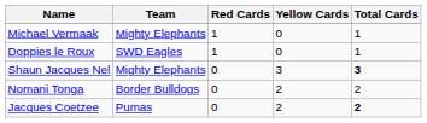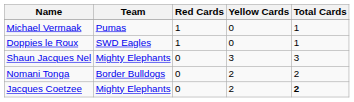 <table class="wikitable">
 <tr>
 <th>Name</th>
 <th>Team</th>
 <th>Red Cards </th>
 <th>Yellow Cards </th>
 <th>Total Cards</th>
 </tr>
 <tr bgcolor="#d0ffd0" align="center">
 </tr>
 <tr>
 <td align="left"><a href='#'>Michael Vermaak</a></td>
-<td><a href='#'>Mighty Elephants</a></td>
+<td><a href='#'>Pumas</a></td>
 <td>1</td>
 <td>0</td>
 <td>1</td>
 </tr>
 <tr>
 <td align="left"><a href='#'>Doppies le Roux</a></td>
 <td><a href='#'>SWD Eagles</a></td>
 <td>1</td>
 <td>0</td>
 <td>1</td>
 </tr>
 <tr>
 <td align="left"><a href='#'>Shaun Jacques Nel</a></td>
 <td><a href='#'>Mighty Elephants</a></td>
 <td>0</td>
 <td>3</td>
-<td><strong>3</strong></td>
+<td>3</td>
 </tr>
 <tr>
 <td align="left"><a href='#'>Nomani Tonga</a></td>
 <td><a href='#'>Border Bulldogs</a></td>
 <td>0</td>
 <td>2</td>
 <td>2</td>
 </tr>
 <tr>
 <td align="left"><a href='#'>Jacques Coetzee</a></td>
-<td><a href='#'>Pumas</a></td>
+<td><a href='#'>Mighty Elephants</a></td>
 <td>0</td>
 <td>2</td>
 <td><strong>2</strong></td>
 </tr>
 </table>
